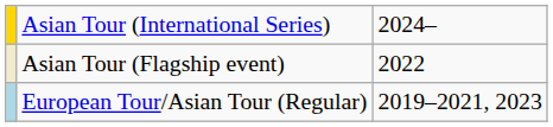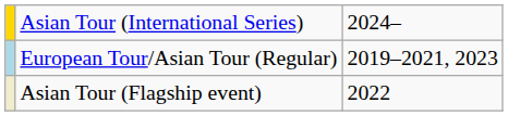 <table class="wikitable" style="font-size:95%">
 <tr>
 <td style="background:gold"></td>
 <td><a href='#'>Asian Tour</a> (<a href='#'>International Series</a>)</td>
 <td>2024–</td>
 </tr>
 <tr>
+<td style="background:lightblue"></td>
+<td><a href='#'>European Tour</a>/Asian Tour (Regular)</td>
+<td>2019–2021, 2023</td>
+</tr>
+<tr>
 <td style="background:#f2ecce"></td>
 <td>Asian Tour (Flagship event)</td>
 <td>2022</td>
 </tr>
-<tr>
-<td style="background:lightblue"></td>
-<td><a href='#'>European Tour</a>/Asian Tour (Regular)</td>
-<td>2019–2021, 2023</td>
-</tr>
 </table>
